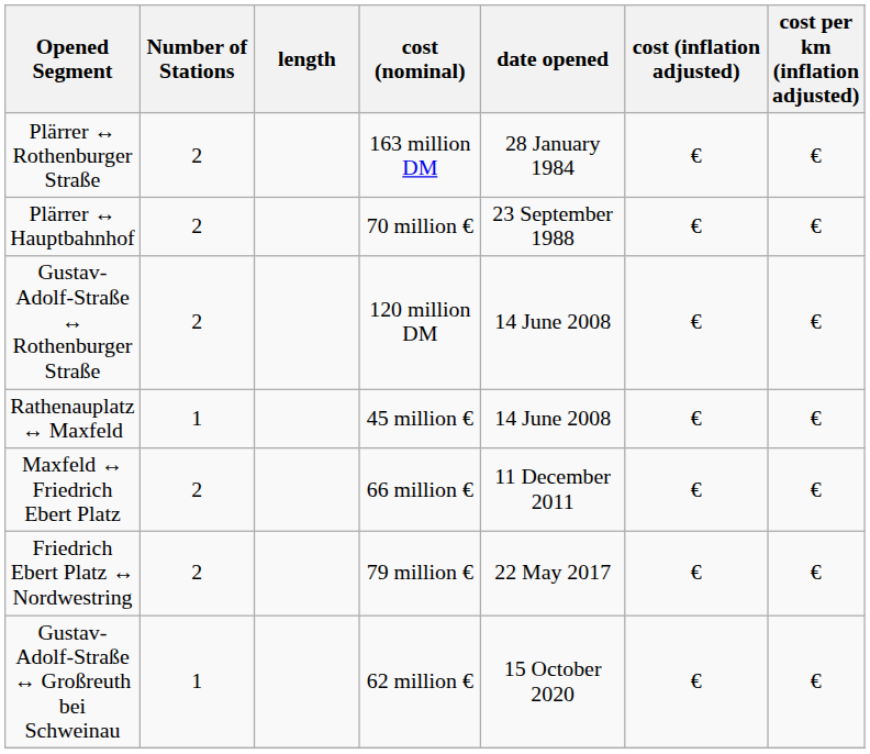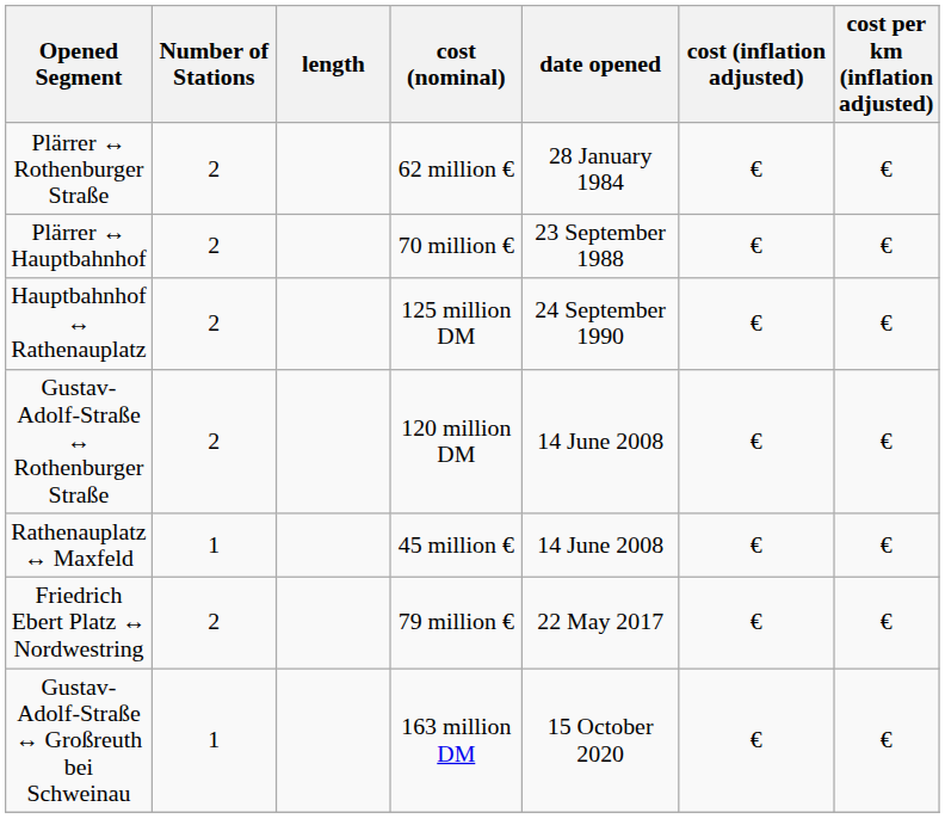 <table class="wikitable sortable" style="width:50%; text-align:center;">
 <tr>
 <th style="width:10%">Opened Segment<br></th>
 <th style="width:16%">Number of Stations <br></th>
 <th style="width:16%">length<br></th>
 <th style="width:16%">cost (nominal)<br></th>
 <th style="width:21%">date opened<br></th>
 <th style="width:21%">cost (inflation adjusted)</th>
 <th>cost per km (inflation adjusted)</th>
 </tr>
 <tr>
 <td>Plärrer ↔ Rothenburger Straße</td>
 <td>2</td>
 <td></td>
-<td>163 million <a href='#'>DM</a></td>
+<td>62 million €</td>
 <td>28 January 1984</td>
 <td>€</td>
 <td>€</td>
 </tr>
 <tr>
 <td>Plärrer ↔ Hauptbahnhof</td>
 <td>2</td>
 <td></td>
 <td>70 million €</td>
 <td>23 September 1988</td>
+<td>€</td>
+<td>€</td>
+</tr>
+<tr>
+<td>Hauptbahnhof ↔ Rathenauplatz</td>
+<td>2</td>
+<td></td>
+<td>125 million DM</td>
+<td>24 September 1990</td>
 <td>€</td>
 <td>€</td>
 </tr>
 <tr>
 <td>Gustav-Adolf-Straße ↔ Rothenburger Straße</td>
 <td>2</td>
 <td></td>
 <td>120 million DM</td>
 <td>14 June 2008</td>
 <td>€</td>
 <td>€</td>
 </tr>
 <tr>
 <td>Rathenauplatz ↔ Maxfeld</td>
 <td>1</td>
 <td></td>
 <td>45 million €</td>
 <td>14 June 2008</td>
 <td>€</td>
 <td>€</td>
 </tr>
 <tr>
-<td>Maxfeld ↔ Friedrich Ebert Platz</td>
-<td>2</td>
-<td></td>
-<td>66 million €</td>
-<td>11 December 2011</td>
-<td>€</td>
-<td>€</td>
-</tr>
-<tr>
 <td>Friedrich Ebert Platz ↔ Nordwestring</td>
 <td>2</td>
 <td></td>
 <td>79 million €</td>
 <td>22 May 2017</td>
 <td>€</td>
 <td>€</td>
 </tr>
 <tr>
 <td>Gustav-Adolf-Straße ↔ Großreuth bei Schweinau</td>
 <td>1</td>
 <td></td>
-<td>62 million €</td>
+<td>163 million <a href='#'>DM</a></td>
 <td>15 October 2020</td>
 <td>€</td>
 <td>€</td>
 </tr>
 <tr>
 </tr>
 </table>
